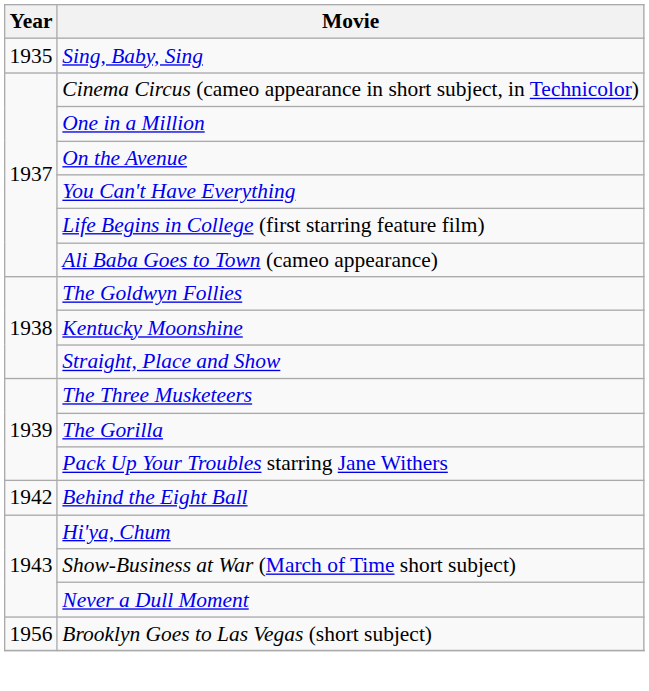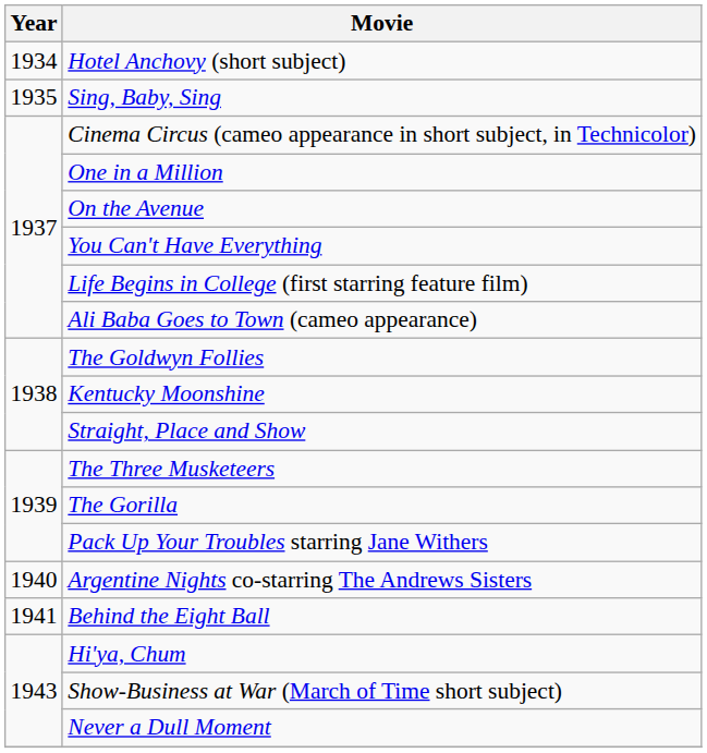 <table class="wikitable">
 <tr valign="top">
 <th>Year</th>
 <th>Movie</th>
+</tr>
+<tr valign="top">
+<td>1934</td>
+<td><em><a href='#'>Hotel Anchovy</a></em> (short subject)</td>
 </tr>
 <tr valign="top">
 <td>1935</td>
 <td><em><a href='#'>Sing, Baby, Sing</a></em></td>
 </tr>
 <tr>
 <td rowspan="6">1937</td>
 <td><em>Cinema Circus</em> (cameo appearance in short subject, in <a href='#'>Technicolor</a>)</td>
 </tr>
 <tr valign="top">
 <td><em><a href='#'>One in a Million</a></em></td>
 </tr>
 <tr>
 <td><em><a href='#'>On the Avenue</a></em></td>
 </tr>
 <tr>
 <td><em><a href='#'>You Can't Have Everything</a></em></td>
 </tr>
 <tr>
 <td><em><a href='#'>Life Begins in College</a></em> (first starring feature film)</td>
 </tr>
 <tr>
 <td><em><a href='#'>Ali Baba Goes to Town</a></em> (cameo appearance)</td>
 </tr>
 <tr>
 <td rowspan="3">1938</td>
 <td><em><a href='#'>The Goldwyn Follies</a></em></td>
 </tr>
 <tr>
 <td><em><a href='#'>Kentucky Moonshine</a></em></td>
 </tr>
 <tr>
 <td><em><a href='#'>Straight, Place and Show</a></em></td>
 </tr>
 <tr>
 <td rowspan="3">1939</td>
 <td><em><a href='#'>The Three Musketeers</a></em></td>
 </tr>
 <tr>
 <td><em><a href='#'>The Gorilla</a></em></td>
 </tr>
 <tr>
 <td><em><a href='#'>Pack Up Your Troubles</a></em> starring <a href='#'>Jane Withers</a></td>
 </tr>
+<tr>
+<td>1940</td>
+<td><em><a href='#'>Argentine Nights</a></em> co-starring <a href='#'>The Andrews Sisters</a></td>
+</tr>
 <tr valign="top">
-<td>1942</td>
+<td>1941</td>
 <td><em><a href='#'>Behind the Eight Ball</a></em></td>
 </tr>
 <tr>
 <td rowspan="3">1943</td>
 <td><em><a href='#'>Hi'ya, Chum</a></em></td>
 </tr>
 <tr>
 <td><em>Show-Business at War</em> (<a href='#'>March of Time</a> short subject)</td>
 </tr>
 <tr valign="top">
 <td><em><a href='#'>Never a Dull Moment</a></em></td>
 </tr>
 <tr valign="top">
-<td>1956</td>
-<td><em>Brooklyn Goes to Las Vegas</em> (short subject)</td>
-</tr>
-<tr valign="top">
 </tr>
 </table>
